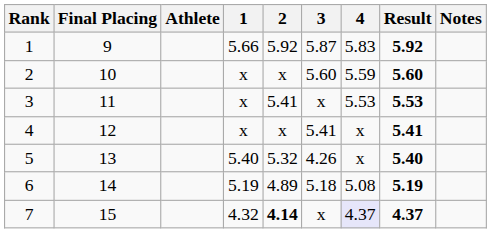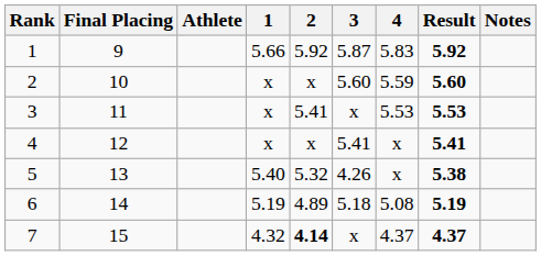 <table class="wikitable sortable" style="text-align:center">
 <tr>
 <th>Rank</th>
 <th>Final Placing</th>
 <th>Athlete</th>
 <th>1</th>
 <th>2</th>
 <th>3</th>
 <th>4</th>
 <th>Result</th>
 <th>Notes</th>
 </tr>
 <tr>
 <td>1</td>
 <td>9</td>
 <td align=left></td>
 <td>5.66</td>
 <td>5.92</td>
 <td>5.87</td>
 <td>5.83</td>
 <td><strong>5.92</strong></td>
 <td></td>
 </tr>
 <tr>
 <td>2</td>
 <td>10</td>
 <td align=left></td>
 <td>x</td>
 <td>x</td>
 <td>5.60</td>
 <td>5.59</td>
 <td><strong>5.60</strong></td>
 <td></td>
 </tr>
 <tr>
 <td>3</td>
 <td>11</td>
 <td align=left></td>
 <td>x</td>
 <td>5.41</td>
 <td>x</td>
 <td>5.53</td>
 <td><strong>5.53</strong></td>
 <td></td>
 </tr>
 <tr>
 <td>4</td>
 <td>12</td>
 <td align=left></td>
 <td>x</td>
 <td>x</td>
 <td>5.41</td>
 <td>x</td>
 <td><strong>5.41</strong></td>
 <td></td>
 </tr>
 <tr>
 <td>5</td>
 <td>13</td>
 <td align=left></td>
 <td>5.40</td>
 <td>5.32</td>
 <td>4.26</td>
 <td>x</td>
-<td><strong>5.40</strong></td>
+<td><strong>5.38</strong></td>
 <td></td>
 </tr>
 <tr>
 <td>6</td>
 <td>14</td>
 <td align=left></td>
 <td>5.19</td>
 <td>4.89</td>
 <td>5.18</td>
 <td>5.08</td>
 <td><strong>5.19</strong></td>
 <td></td>
 </tr>
 <tr>
 <td>7</td>
 <td>15</td>
 <td align=left></td>
 <td>4.32</td>
 <td><strong>4.14</strong></td>
 <td>x</td>
-<td style="background: lavender;">4.37</td>
+<td>4.37</td>
 <td><strong>4.37</strong></td>
 <td></td>
 </tr>
 </table>
